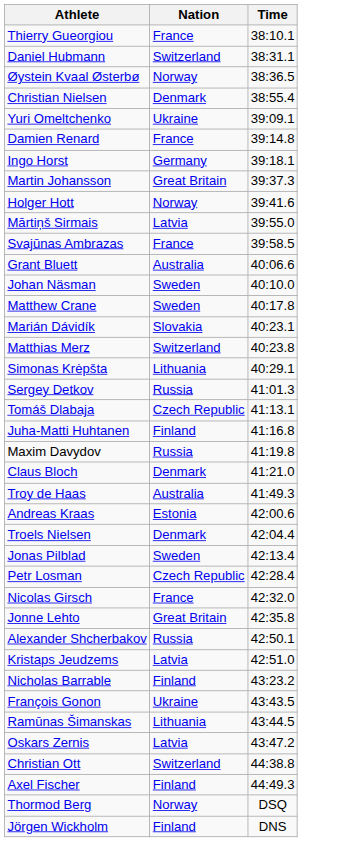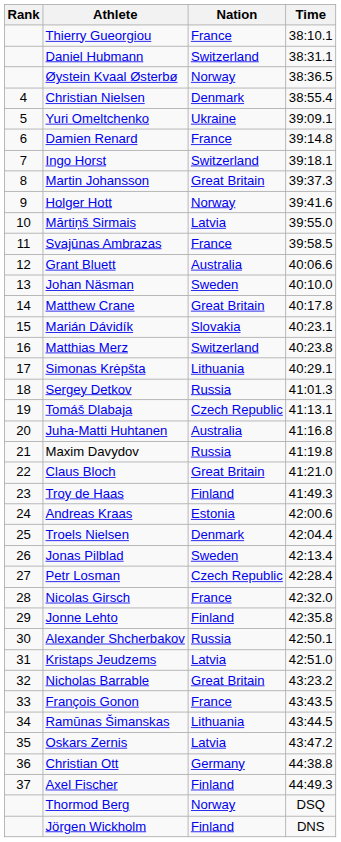 <table class="wikitable sortable" style="text-align:center">
 <tr>
+<th>Rank</th>
 <th>Athlete</th>
 <th>Nation</th>
 <th>Time</th>
 </tr>
 <tr>
+<td></td>
 <td align=left><a href='#'>Thierry Gueorgiou</a></td>
 <td align=left> <a href='#'>France</a></td>
 <td>38:10.1</td>
 </tr>
 <tr>
+<td></td>
 <td align=left><a href='#'>Daniel Hubmann</a></td>
 <td align=left> <a href='#'>Switzerland</a></td>
 <td>38:31.1</td>
 </tr>
 <tr>
+<td></td>
 <td align=left><a href='#'>Øystein Kvaal Østerbø</a></td>
 <td align=left> <a href='#'>Norway</a></td>
 <td>38:36.5</td>
 </tr>
 <tr>
+<td>4</td>
 <td align=left><a href='#'>Christian Nielsen</a></td>
 <td align=left> <a href='#'>Denmark</a></td>
 <td>38:55.4</td>
 </tr>
 <tr>
+<td>5</td>
 <td align=left><a href='#'>Yuri Omeltchenko</a></td>
 <td align=left> <a href='#'>Ukraine</a></td>
 <td>39:09.1</td>
 </tr>
 <tr>
+<td>6</td>
 <td align=left><a href='#'>Damien Renard</a></td>
 <td align=left> <a href='#'>France</a></td>
 <td>39:14.8</td>
 </tr>
 <tr>
+<td>7</td>
 <td align=left><a href='#'>Ingo Horst</a></td>
-<td align=left> <a href='#'>Germany</a></td>
+<td align=left> <a href='#'>Switzerland</a></td>
 <td>39:18.1</td>
 </tr>
 <tr>
+<td>8</td>
 <td align=left><a href='#'>Martin Johansson</a></td>
 <td align=left> <a href='#'>Great Britain</a></td>
 <td>39:37.3</td>
 </tr>
 <tr>
+<td>9</td>
 <td align=left><a href='#'>Holger Hott</a></td>
 <td align=left> <a href='#'>Norway</a></td>
 <td>39:41.6</td>
 </tr>
 <tr>
+<td>10</td>
 <td align=left><a href='#'>Mārtiņš Sirmais</a></td>
 <td align=left> <a href='#'>Latvia</a></td>
 <td>39:55.0</td>
 </tr>
 <tr>
+<td>11</td>
 <td align=left><a href='#'>Svajūnas Ambrazas</a></td>
 <td align=left> <a href='#'>France</a></td>
 <td>39:58.5</td>
 </tr>
 <tr>
+<td>12</td>
 <td align=left><a href='#'>Grant Bluett</a></td>
 <td align=left> <a href='#'>Australia</a></td>
 <td>40:06.6</td>
 </tr>
 <tr>
+<td>13</td>
 <td align=left><a href='#'>Johan Näsman</a></td>
 <td align=left> <a href='#'>Sweden</a></td>
 <td>40:10.0</td>
 </tr>
 <tr>
+<td>14</td>
 <td align=left><a href='#'>Matthew Crane</a></td>
-<td align=left> <a href='#'>Sweden</a></td>
+<td align=left> <a href='#'>Great Britain</a></td>
 <td>40:17.8</td>
 </tr>
 <tr>
+<td>15</td>
 <td align=left><a href='#'>Marián Dávidík</a></td>
 <td align=left> <a href='#'>Slovakia</a></td>
 <td>40:23.1</td>
 </tr>
 <tr>
+<td>16</td>
 <td align=left><a href='#'>Matthias Merz</a></td>
 <td align=left> <a href='#'>Switzerland</a></td>
 <td>40:23.8</td>
 </tr>
 <tr>
+<td>17</td>
 <td align=left><a href='#'>Simonas Krėpšta</a></td>
 <td align=left> <a href='#'>Lithuania</a></td>
 <td>40:29.1</td>
 </tr>
 <tr>
+<td>18</td>
 <td align=left><a href='#'>Sergey Detkov</a></td>
 <td align=left> <a href='#'>Russia</a></td>
 <td>41:01.3</td>
 </tr>
 <tr>
+<td>19</td>
 <td align=left><a href='#'>Tomáš Dlabaja</a></td>
 <td align=left> <a href='#'>Czech Republic</a></td>
 <td>41:13.1</td>
 </tr>
 <tr>
+<td>20</td>
 <td align=left><a href='#'>Juha-Matti Huhtanen</a></td>
-<td align=left> <a href='#'>Finland</a></td>
+<td align=left> <a href='#'>Australia</a></td>
 <td>41:16.8</td>
 </tr>
 <tr>
+<td>21</td>
 <td align=left>Maxim Davydov</td>
 <td align=left> <a href='#'>Russia</a></td>
 <td>41:19.8</td>
 </tr>
 <tr>
+<td>22</td>
 <td align=left><a href='#'>Claus Bloch</a></td>
-<td align=left> <a href='#'>Denmark</a></td>
+<td align=left> <a href='#'>Great Britain</a></td>
 <td>41:21.0</td>
 </tr>
 <tr>
+<td>23</td>
 <td align=left><a href='#'>Troy de Haas</a></td>
-<td align=left> <a href='#'>Australia</a></td>
+<td align=left> <a href='#'>Finland</a></td>
 <td>41:49.3</td>
 </tr>
 <tr>
+<td>24</td>
 <td align=left><a href='#'>Andreas Kraas</a></td>
 <td align=left> <a href='#'>Estonia</a></td>
 <td>42:00.6</td>
 </tr>
 <tr>
+<td>25</td>
 <td align=left><a href='#'>Troels Nielsen</a></td>
 <td align=left> <a href='#'>Denmark</a></td>
 <td>42:04.4</td>
 </tr>
 <tr>
+<td>26</td>
 <td align=left><a href='#'>Jonas Pilblad</a></td>
 <td align=left> <a href='#'>Sweden</a></td>
 <td>42:13.4</td>
 </tr>
 <tr>
+<td>27</td>
 <td align=left><a href='#'>Petr Losman</a></td>
 <td align=left> <a href='#'>Czech Republic</a></td>
 <td>42:28.4</td>
 </tr>
 <tr>
+<td>28</td>
 <td align=left><a href='#'>Nicolas Girsch</a></td>
 <td align=left> <a href='#'>France</a></td>
 <td>42:32.0</td>
 </tr>
 <tr>
+<td>29</td>
 <td align=left><a href='#'>Jonne Lehto</a></td>
-<td align=left> <a href='#'>Great Britain</a></td>
+<td align=left> <a href='#'>Finland</a></td>
 <td>42:35.8</td>
 </tr>
 <tr>
+<td>30</td>
 <td align=left><a href='#'>Alexander Shcherbakov</a></td>
 <td align=left> <a href='#'>Russia</a></td>
 <td>42:50.1</td>
 </tr>
 <tr>
+<td>31</td>
 <td align=left><a href='#'>Kristaps Jeudzems</a></td>
 <td align=left> <a href='#'>Latvia</a></td>
 <td>42:51.0</td>
 </tr>
 <tr>
+<td>32</td>
 <td align=left><a href='#'>Nicholas Barrable</a></td>
-<td align=left> <a href='#'>Finland</a></td>
+<td align=left> <a href='#'>Great Britain</a></td>
 <td>43:23.2</td>
 </tr>
 <tr>
+<td>33</td>
 <td align=left><a href='#'>François Gonon</a></td>
-<td align=left> <a href='#'>Ukraine</a></td>
+<td align=left> <a href='#'>France</a></td>
 <td>43:43.5</td>
 </tr>
 <tr>
+<td>34</td>
 <td align=left><a href='#'>Ramūnas Šimanskas</a></td>
 <td align=left> <a href='#'>Lithuania</a></td>
 <td>43:44.5</td>
 </tr>
 <tr>
+<td>35</td>
 <td align=left><a href='#'>Oskars Zernis</a></td>
 <td align=left> <a href='#'>Latvia</a></td>
 <td>43:47.2</td>
 </tr>
 <tr>
+<td>36</td>
 <td align=left><a href='#'>Christian Ott</a></td>
-<td align=left> <a href='#'>Switzerland</a></td>
+<td align=left> <a href='#'>Germany</a></td>
 <td>44:38.8</td>
 </tr>
 <tr>
+<td>37</td>
 <td align=left><a href='#'>Axel Fischer</a></td>
 <td align=left> <a href='#'>Finland</a></td>
 <td>44:49.3</td>
 </tr>
 <tr>
+<td></td>
 <td align=left><a href='#'>Thormod Berg</a></td>
 <td align=left> <a href='#'>Norway</a></td>
 <td>DSQ</td>
 </tr>
 <tr>
+<td></td>
 <td align=left><a href='#'>Jörgen Wickholm</a></td>
 <td align=left> <a href='#'>Finland</a></td>
 <td>DNS</td>
 </tr>
 </table>
